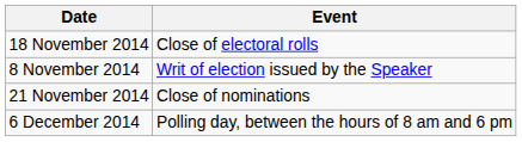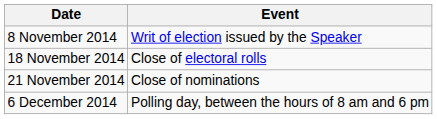 <table class="wikitable">
 <tr>
 <th>Date</th>
 <th>Event</th>
 </tr>
 <tr>
+<td>8 November 2014</td>
+<td><a href='#'>Writ of election</a> issued by the <a href='#'>Speaker</a></td>
+</tr>
+<tr>
 <td>18 November 2014</td>
 <td>Close of <a href='#'>electoral rolls</a></td>
-</tr>
-<tr>
-<td>8 November 2014</td>
-<td><a href='#'>Writ of election</a> issued by the <a href='#'>Speaker</a></td>
 </tr>
 <tr>
 <td>21 November 2014</td>
 <td>Close of nominations</td>
 </tr>
 <tr>
 <td>6 December 2014</td>
 <td>Polling day, between the hours of 8 am and 6 pm</td>
 </tr>
 </table>
